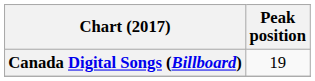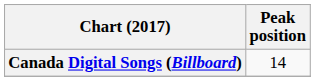 <table class="wikitable sortable plainrowheaders" style="text-align:center;">
 <tr>
 <th>Chart (2017)</th>
 <th>Peak<br>position</th>
 </tr>
 <tr>
 <th scope="row">Canada <a href='#'>Digital Songs</a> (<a href='#'><em>Billboard</em></a>)</th>
-<td>19</td>
+<td>14</td>
 </tr>
 <tr>
 </tr>
 <tr>
 </tr>
 <tr>
 </tr>
 <tr>
 </tr>
 </table>
